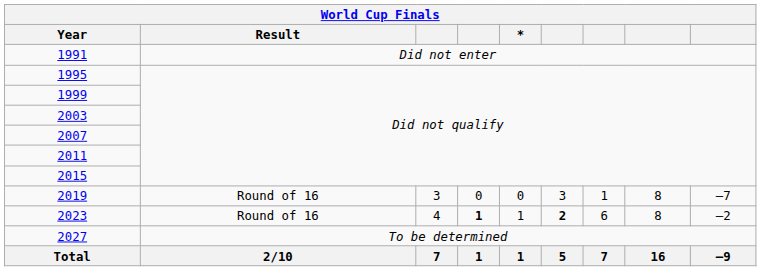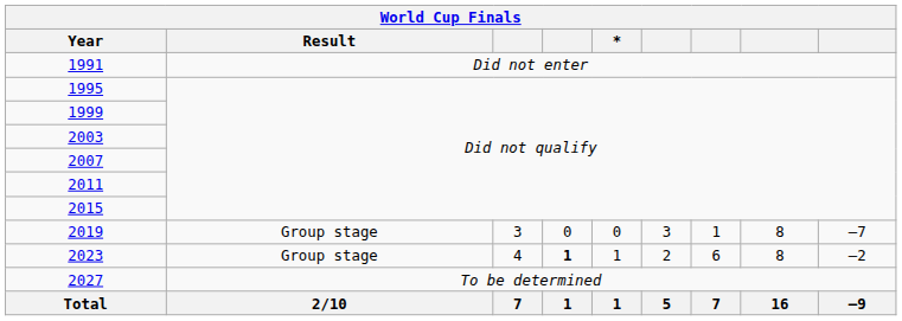 <table class="wikitable" style="text-align: center; width:50%;">
 <tr>
 <th colspan=10><a href='#'>World Cup Finals</a></th>
 </tr>
 <tr>
 <th>Year</th>
 <th>Result</th>
 <th></th>
 <th></th>
 <th>*</th>
 <th></th>
 <th></th>
 <th></th>
 <th></th>
 </tr>
 <tr>
 <td> <a href='#'>1991</a></td>
 <td rowspan=1 colspan=8><em>Did not enter</em></td>
 </tr>
 <tr>
 <td> <a href='#'>1995</a></td>
 <td colspan=8 rowspan=6><em>Did not qualify</em></td>
 </tr>
 <tr>
 <td> <a href='#'>1999</a></td>
 </tr>
 <tr>
 <td> <a href='#'>2003</a></td>
 </tr>
 <tr>
 <td> <a href='#'>2007</a></td>
 </tr>
 <tr>
 <td> <a href='#'>2011</a></td>
 </tr>
 <tr>
 <td> <a href='#'>2015</a></td>
 </tr>
 <tr>
 <td> <a href='#'>2019</a></td>
-<td>Round of 16</td>
+<td>Group stage</td>
 <td>3</td>
 <td>0</td>
 <td>0</td>
 <td>3</td>
 <td>1</td>
 <td>8</td>
 <td>–7</td>
 </tr>
 <tr>
 <td>  <a href='#'>2023</a></td>
-<td>Round of 16</td>
+<td>Group stage</td>
 <td>4</td>
 <td><strong>1</strong></td>
 <td>1</td>
-<td><strong>2</strong></td>
+<td>2</td>
 <td>6</td>
 <td>8</td>
 <td>–2</td>
 </tr>
 <tr>
 <td> <a href='#'>2027</a></td>
 <td colspan=8><em>To be determined</em></td>
 </tr>
 <tr>
 <th>Total</th>
 <th>2/10</th>
 <th>7</th>
 <th>1</th>
 <th>1</th>
 <th>5</th>
 <th>7</th>
 <th>16</th>
 <th>–9</th>
 </tr>
 </table>
